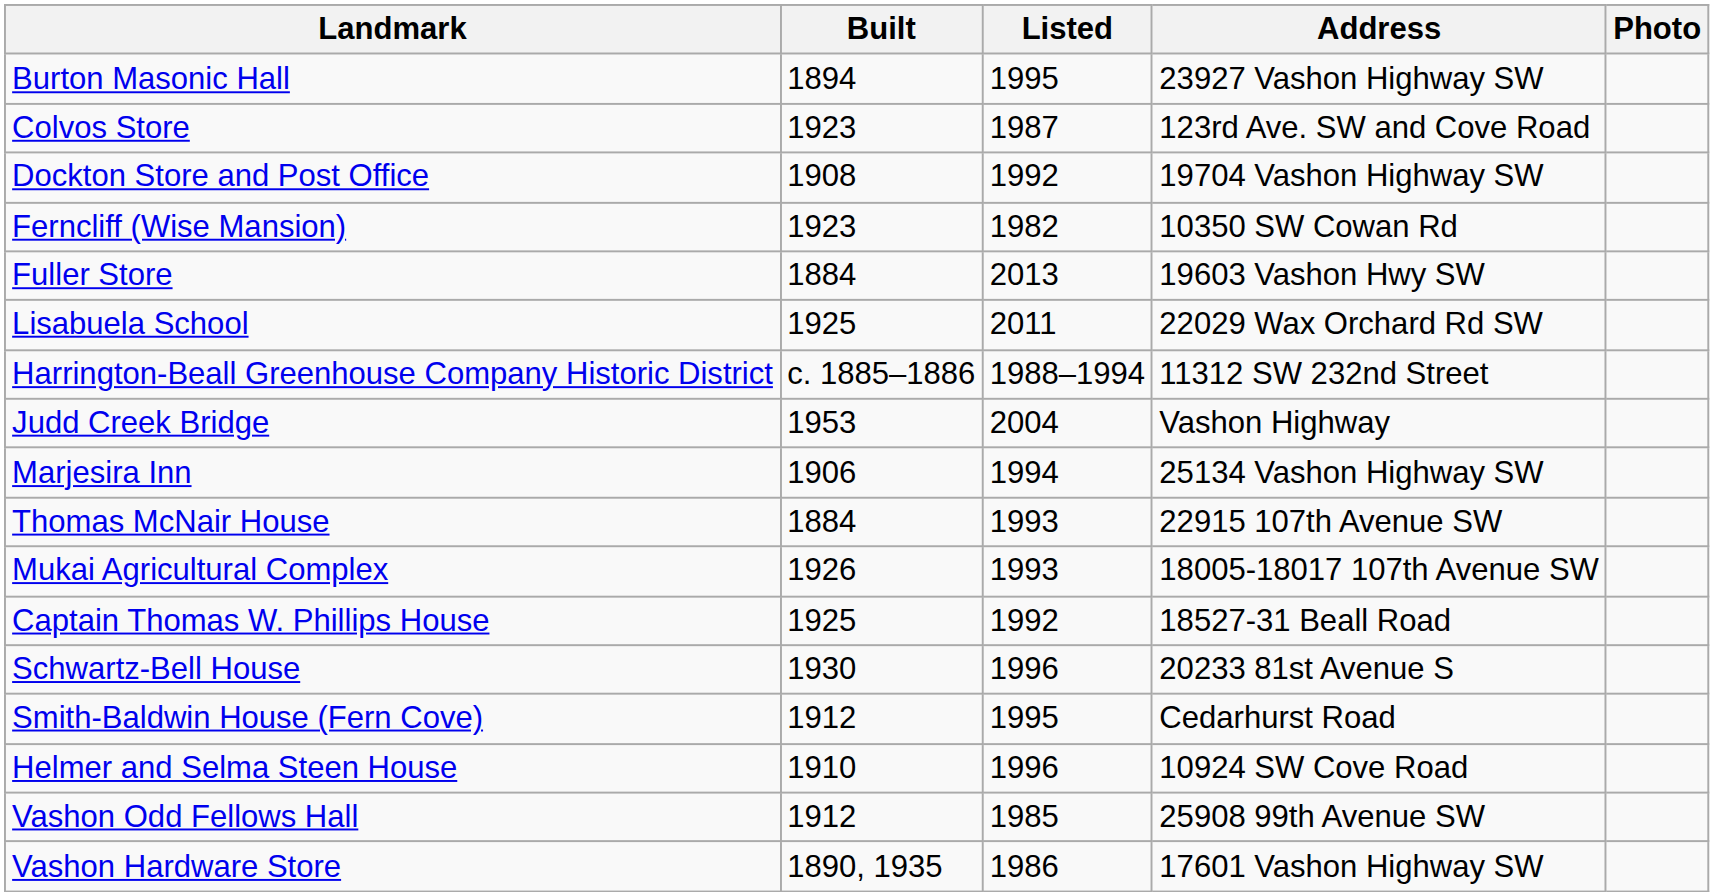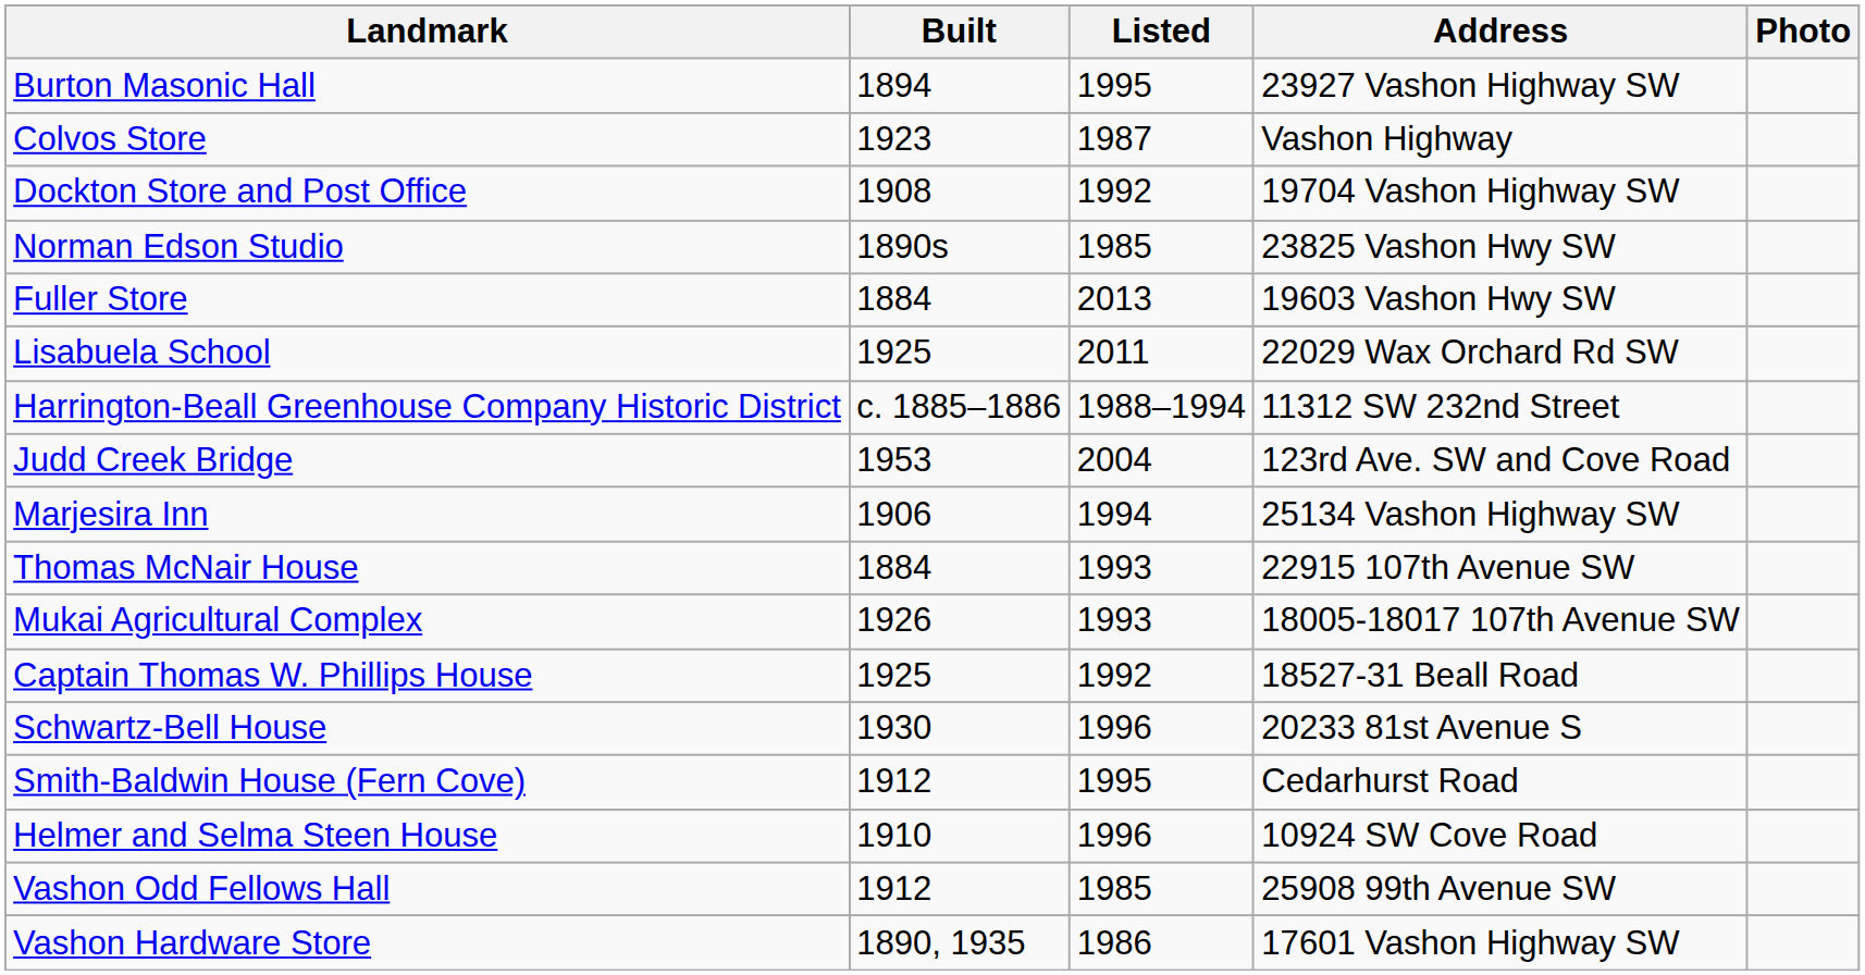 <table class="wikitable">
 <tr>
 <th>Landmark</th>
 <th>Built</th>
 <th>Listed</th>
 <th>Address</th>
 <th>Photo</th>
 </tr>
 <tr>
 <td><a href='#'>Burton Masonic Hall</a></td>
 <td>1894</td>
 <td>1995</td>
 <td>23927 Vashon Highway SW</td>
 <td></td>
 </tr>
 <tr>
 <td><a href='#'>Colvos Store</a></td>
 <td>1923</td>
 <td>1987</td>
-<td>123rd Ave. SW and Cove Road</td>
+<td>Vashon Highway</td>
 <td></td>
 </tr>
 <tr>
 <td><a href='#'>Dockton Store and Post Office</a></td>
 <td>1908</td>
 <td>1992</td>
 <td>19704 Vashon Highway SW</td>
 <td></td>
 </tr>
 <tr>
-<td><a href='#'>Ferncliff (Wise Mansion)</a></td>
-<td>1923</td>
-<td>1982</td>
-<td>10350 SW Cowan Rd</td>
+<td><a href='#'>Norman Edson Studio</a></td>
+<td>1890s</td>
+<td>1985</td>
+<td>23825 Vashon Hwy SW</td>
 <td></td>
 </tr>
 <tr>
 <td><a href='#'>Fuller Store</a></td>
 <td>1884</td>
 <td>2013</td>
 <td>19603 Vashon Hwy SW</td>
 <td></td>
 </tr>
 <tr>
 <td><a href='#'>Lisabuela School</a></td>
 <td>1925</td>
 <td>2011</td>
 <td>22029 Wax Orchard Rd SW</td>
 <td></td>
 </tr>
 <tr>
 <td><a href='#'>Harrington-Beall Greenhouse Company Historic District</a></td>
 <td>c. 1885–1886</td>
 <td>1988–1994</td>
 <td>11312 SW 232nd Street</td>
 <td></td>
 </tr>
 <tr>
 <td><a href='#'>Judd Creek Bridge</a></td>
 <td>1953</td>
 <td>2004</td>
-<td>Vashon Highway</td>
+<td>123rd Ave. SW and Cove Road</td>
 <td></td>
 </tr>
 <tr>
 <td><a href='#'>Marjesira Inn</a></td>
 <td>1906</td>
 <td>1994</td>
 <td>25134 Vashon Highway SW</td>
 <td></td>
 </tr>
 <tr>
 <td><a href='#'>Thomas McNair House</a></td>
 <td>1884</td>
 <td>1993</td>
 <td>22915 107th Avenue SW</td>
 <td></td>
 </tr>
 <tr>
 <td><a href='#'>Mukai Agricultural Complex</a></td>
 <td>1926</td>
 <td>1993</td>
 <td>18005-18017 107th Avenue SW</td>
 <td></td>
 </tr>
 <tr>
 <td><a href='#'>Captain Thomas W. Phillips House</a></td>
 <td>1925</td>
 <td>1992</td>
 <td>18527-31 Beall Road</td>
 <td></td>
 </tr>
 <tr>
 <td><a href='#'>Schwartz-Bell House</a></td>
 <td>1930</td>
 <td>1996</td>
 <td>20233 81st Avenue S</td>
 <td></td>
 </tr>
 <tr>
 <td><a href='#'>Smith-Baldwin House (Fern Cove)</a></td>
 <td>1912</td>
 <td>1995</td>
 <td>Cedarhurst Road</td>
 <td></td>
 </tr>
 <tr>
 <td><a href='#'>Helmer and Selma Steen House</a></td>
 <td>1910</td>
 <td>1996</td>
 <td>10924 SW Cove Road</td>
 <td></td>
 </tr>
 <tr>
 <td><a href='#'>Vashon Odd Fellows Hall</a></td>
 <td>1912</td>
 <td>1985</td>
 <td>25908 99th Avenue SW</td>
 <td></td>
 </tr>
 <tr>
 <td><a href='#'>Vashon Hardware Store</a></td>
 <td>1890, 1935</td>
 <td>1986</td>
 <td>17601 Vashon Highway SW</td>
 <td></td>
 </tr>
 </table>
